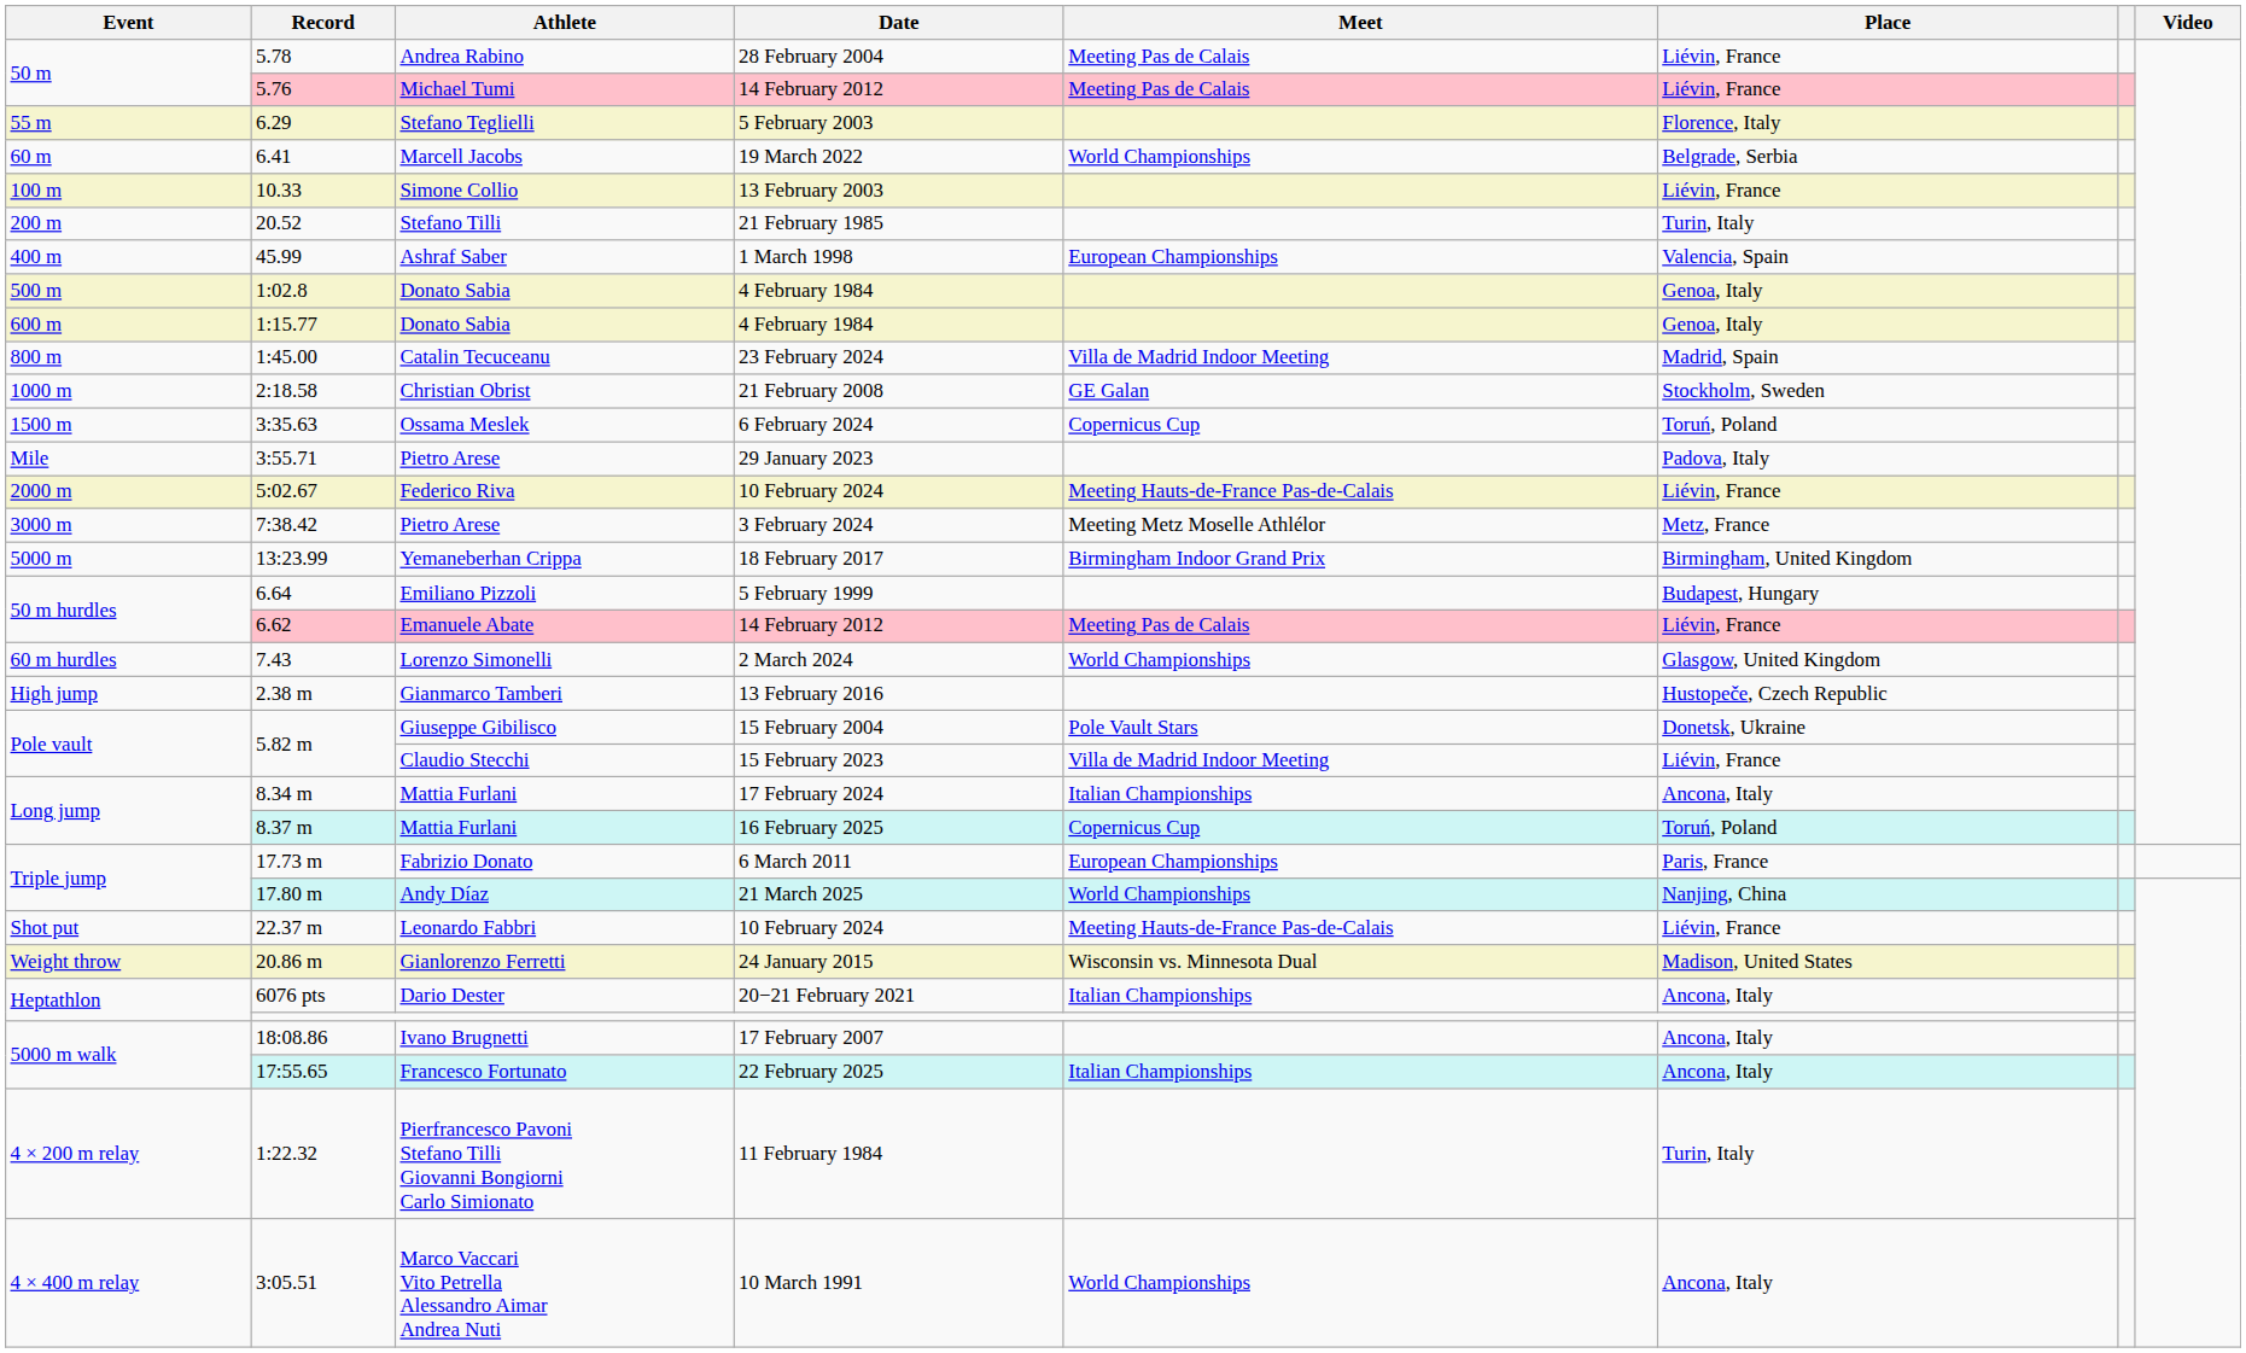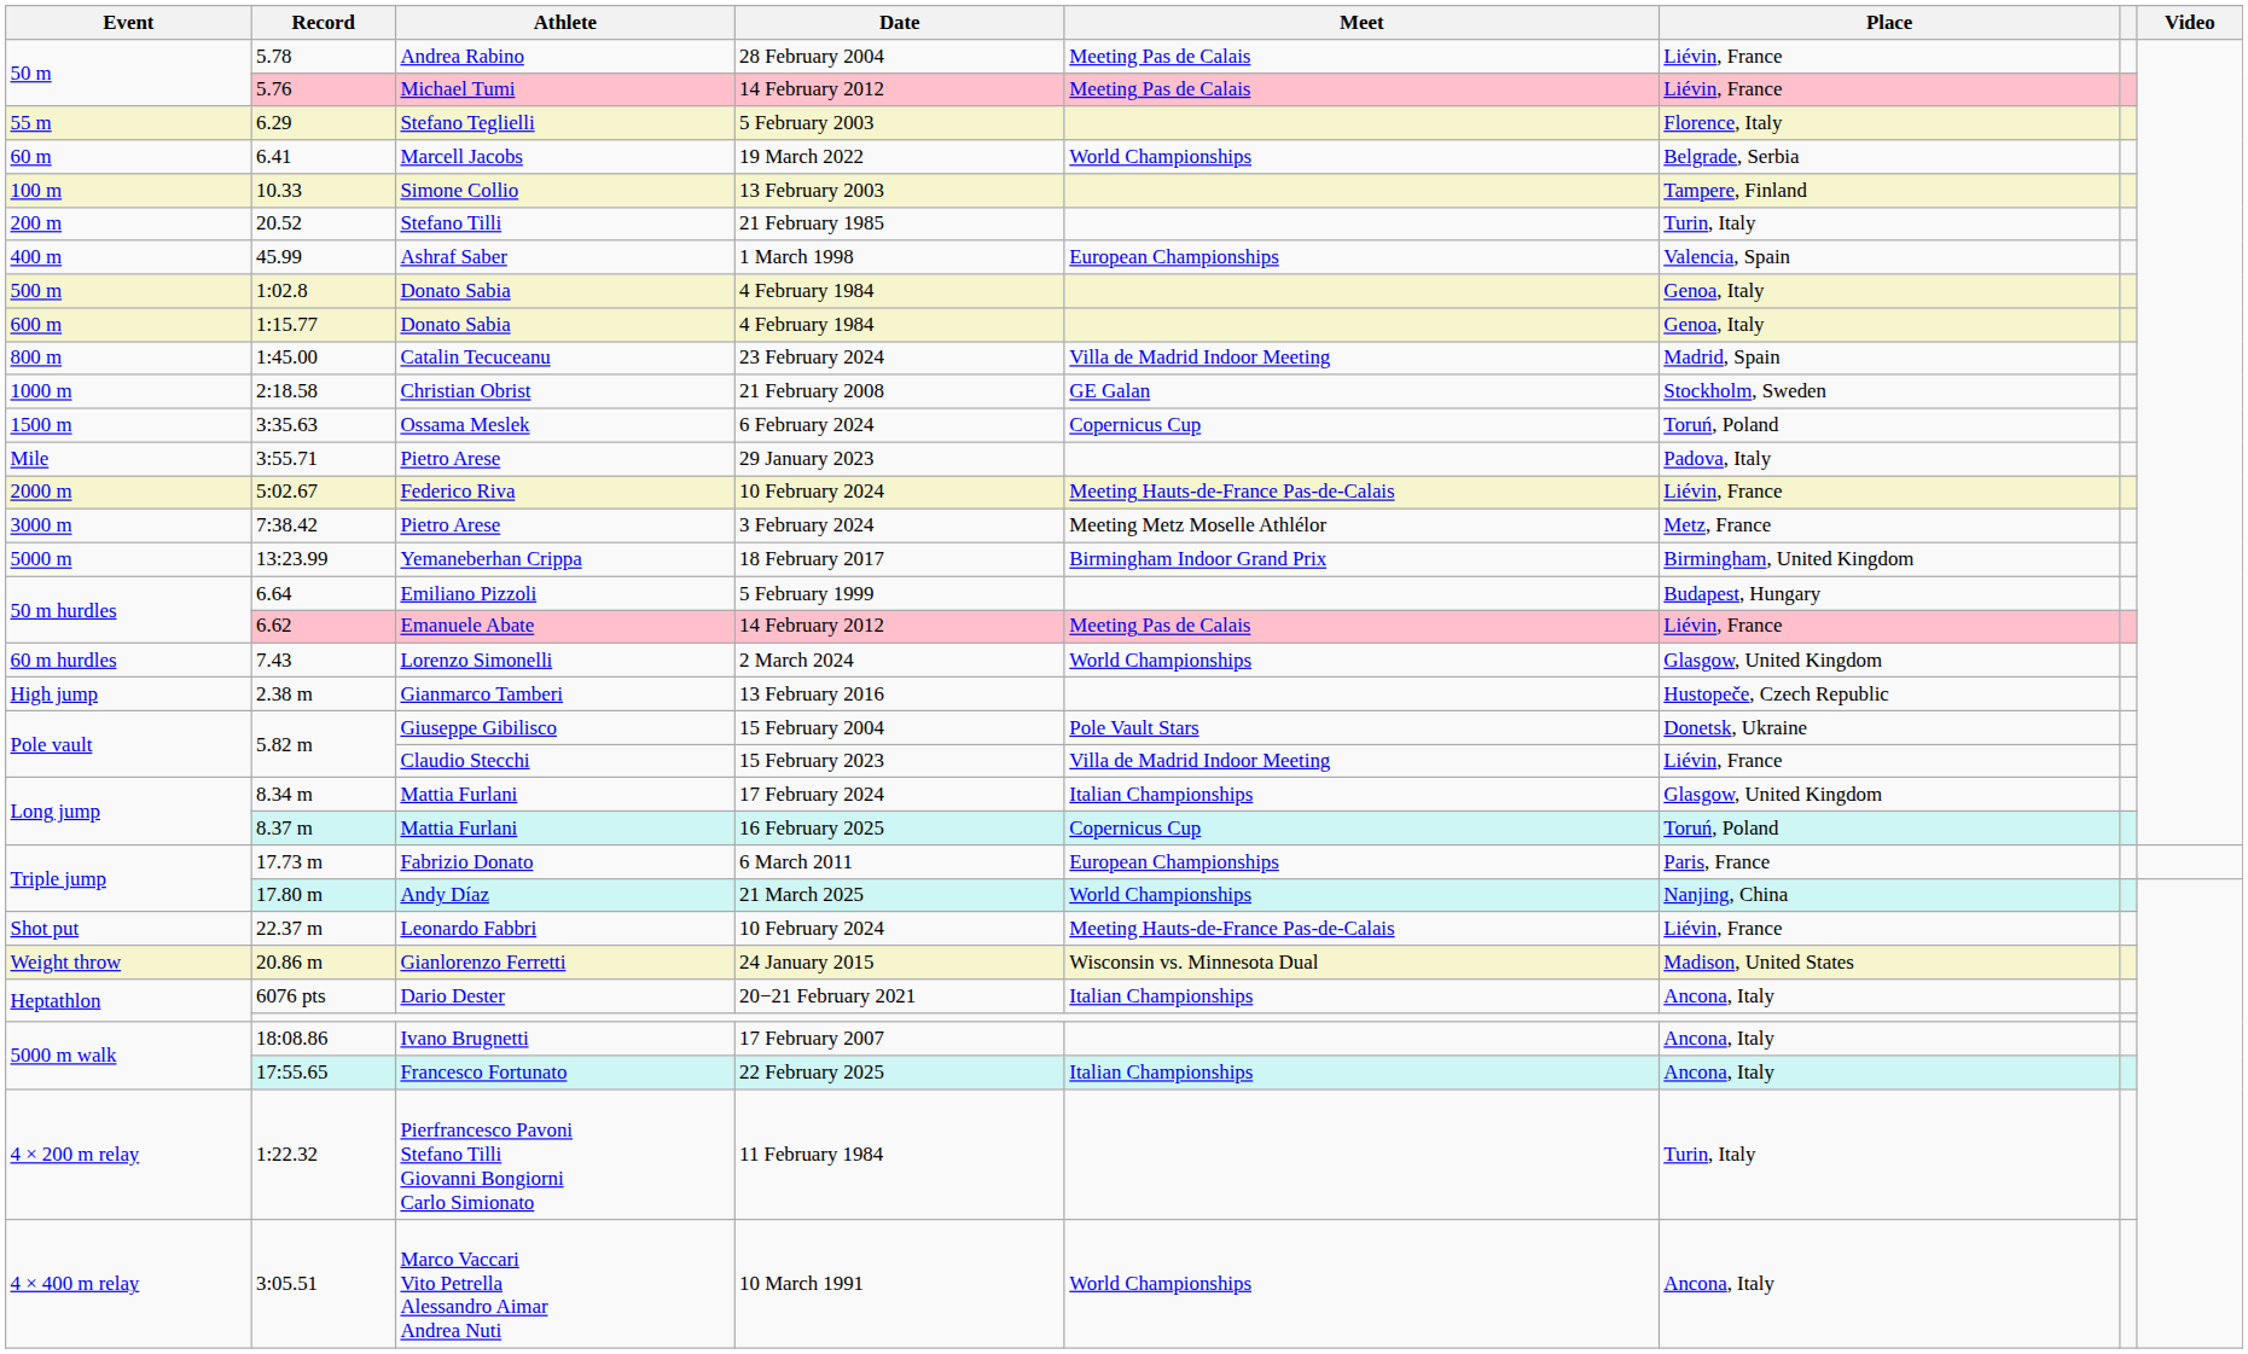 <table class="wikitable" style="font-size:90%; width: 100%;">
 <tr>
 <th>Event</th>
 <th>Record</th>
 <th>Athlete</th>
 <th>Date</th>
 <th>Meet</th>
 <th>Place</th>
 <th></th>
 <th>Video</th>
 </tr>
 <tr>
 <td rowspan=2><a href='#'>50 m</a></td>
 <td>5.78</td>
 <td><a href='#'>Andrea Rabino</a></td>
 <td>28 February 2004</td>
 <td><a href='#'>Meeting Pas de Calais</a></td>
 <td><a href='#'>Liévin</a>, France</td>
 <td></td>
 </tr>
 <tr style="background:pink">
 <td>5.76</td>
 <td><a href='#'>Michael Tumi</a></td>
 <td>14 February 2012</td>
 <td><a href='#'>Meeting Pas de Calais</a></td>
 <td><a href='#'>Liévin</a>, France</td>
 <td></td>
 </tr>
 <tr style="background:#f6F5CE;">
 <td><a href='#'>55 m</a></td>
 <td>6.29</td>
 <td><a href='#'>Stefano Teglielli</a></td>
 <td>5 February 2003</td>
 <td></td>
 <td><a href='#'>Florence</a>, Italy</td>
 <td></td>
 </tr>
 <tr>
 <td><a href='#'>60 m</a></td>
 <td>6.41</td>
 <td><a href='#'>Marcell Jacobs</a></td>
 <td>19 March 2022</td>
 <td><a href='#'>World Championships</a></td>
 <td><a href='#'>Belgrade</a>, Serbia</td>
 <td></td>
 </tr>
 <tr style="background:#f6F5CE;">
 <td><a href='#'>100 m</a></td>
 <td>10.33</td>
 <td><a href='#'>Simone Collio</a></td>
 <td>13 February 2003</td>
 <td></td>
-<td><a href='#'>Liévin</a>, France</td>
+<td><a href='#'>Tampere</a>, Finland</td>
 <td></td>
 </tr>
 <tr>
 <td><a href='#'>200 m</a></td>
 <td>20.52</td>
 <td><a href='#'>Stefano Tilli</a></td>
 <td>21 February 1985</td>
 <td></td>
 <td><a href='#'>Turin</a>, Italy</td>
 <td></td>
 </tr>
 <tr>
 <td><a href='#'>400 m</a></td>
 <td>45.99</td>
 <td><a href='#'>Ashraf Saber</a></td>
 <td>1 March 1998</td>
 <td><a href='#'>European Championships</a></td>
 <td><a href='#'>Valencia</a>, Spain</td>
 <td></td>
 </tr>
 <tr style="background:#f6F5CE;">
 <td><a href='#'>500 m</a></td>
 <td>1:02.8 </td>
 <td><a href='#'>Donato Sabia</a></td>
 <td>4 February 1984</td>
 <td></td>
 <td><a href='#'>Genoa</a>, Italy</td>
 <td></td>
 </tr>
 <tr style="background:#f6F5CE;">
 <td><a href='#'>600 m</a></td>
 <td>1:15.77</td>
 <td><a href='#'>Donato Sabia</a></td>
 <td>4 February 1984</td>
 <td></td>
 <td><a href='#'>Genoa</a>, Italy</td>
 <td></td>
 </tr>
 <tr>
 <td><a href='#'>800 m</a></td>
 <td>1:45.00</td>
 <td><a href='#'>Catalin Tecuceanu</a></td>
 <td>23 February 2024</td>
 <td><a href='#'>Villa de Madrid Indoor Meeting</a></td>
 <td><a href='#'>Madrid</a>, Spain</td>
 <td></td>
 </tr>
 <tr>
 <td><a href='#'>1000 m</a></td>
 <td>2:18.58</td>
 <td><a href='#'>Christian Obrist</a></td>
 <td>21 February 2008</td>
 <td><a href='#'>GE Galan</a></td>
 <td><a href='#'>Stockholm</a>, Sweden</td>
 <td></td>
 </tr>
 <tr>
 <td><a href='#'>1500 m</a></td>
 <td>3:35.63</td>
 <td><a href='#'>Ossama Meslek</a></td>
 <td>6 February 2024</td>
 <td><a href='#'>Copernicus Cup</a></td>
 <td><a href='#'>Toruń</a>, Poland</td>
 <td></td>
 </tr>
 <tr>
 <td><a href='#'>Mile</a></td>
 <td>3:55.71</td>
 <td><a href='#'>Pietro Arese</a></td>
 <td>29 January 2023</td>
 <td></td>
 <td><a href='#'>Padova</a>, Italy</td>
 <td></td>
 </tr>
 <tr style="background:#f6F5CE;">
 <td><a href='#'>2000 m</a></td>
 <td>5:02.67</td>
 <td><a href='#'>Federico Riva</a></td>
 <td>10 February 2024</td>
 <td><a href='#'>Meeting Hauts-de-France Pas-de-Calais</a></td>
 <td><a href='#'>Liévin</a>, France</td>
 <td></td>
 </tr>
 <tr>
 <td><a href='#'>3000 m</a></td>
 <td>7:38.42</td>
 <td><a href='#'>Pietro Arese</a></td>
 <td>3 February 2024</td>
 <td>Meeting Metz Moselle Athlélor</td>
 <td><a href='#'>Metz</a>, France</td>
 <td></td>
 </tr>
 <tr>
 <td><a href='#'>5000 m</a></td>
 <td>13:23.99</td>
 <td><a href='#'>Yemaneberhan Crippa</a></td>
 <td>18 February 2017</td>
 <td><a href='#'>Birmingham Indoor Grand Prix</a></td>
 <td><a href='#'>Birmingham</a>, United Kingdom</td>
 <td></td>
 </tr>
 <tr>
 <td rowspan=2><a href='#'>50 m hurdles</a></td>
 <td>6.64</td>
 <td><a href='#'>Emiliano Pizzoli</a></td>
 <td>5 February 1999</td>
 <td></td>
 <td><a href='#'>Budapest</a>, Hungary</td>
 <td></td>
 </tr>
 <tr style="background:pink">
 <td>6.62</td>
 <td><a href='#'>Emanuele Abate</a></td>
 <td>14 February 2012</td>
 <td><a href='#'>Meeting Pas de Calais</a></td>
 <td><a href='#'>Liévin</a>, France</td>
 <td></td>
 </tr>
 <tr>
 <td><a href='#'>60 m hurdles</a></td>
 <td>7.43</td>
 <td><a href='#'>Lorenzo Simonelli</a></td>
 <td>2 March 2024</td>
 <td><a href='#'>World Championships</a></td>
 <td><a href='#'>Glasgow</a>, United Kingdom</td>
 <td></td>
 </tr>
 <tr>
 <td><a href='#'>High jump</a></td>
 <td>2.38 m</td>
 <td><a href='#'>Gianmarco Tamberi</a></td>
 <td>13 February 2016</td>
 <td></td>
 <td><a href='#'>Hustopeče</a>, Czech Republic</td>
 <td></td>
 </tr>
 <tr>
 <td rowspan=2><a href='#'>Pole vault</a></td>
 <td rowspan=2>5.82 m</td>
 <td><a href='#'>Giuseppe Gibilisco</a></td>
 <td>15 February 2004</td>
 <td><a href='#'>Pole Vault Stars</a></td>
 <td><a href='#'>Donetsk</a>, Ukraine</td>
 <td></td>
 </tr>
 <tr>
 <td><a href='#'>Claudio Stecchi</a></td>
 <td>15 February 2023</td>
 <td><a href='#'>Villa de Madrid Indoor Meeting</a></td>
 <td><a href='#'>Liévin</a>, France</td>
 <td></td>
 </tr>
 <tr>
 <td rowspan=2><a href='#'>Long jump</a></td>
 <td>8.34 m</td>
 <td><a href='#'>Mattia Furlani</a></td>
 <td>17 February 2024</td>
 <td><a href='#'>Italian Championships</a></td>
-<td><a href='#'>Ancona</a>, Italy</td>
+<td><a href='#'>Glasgow</a>, United Kingdom</td>
 <td></td>
 </tr>
 <tr style="background:#cef6f5;">
 <td>8.37 m</td>
 <td><a href='#'>Mattia Furlani</a></td>
 <td>16 February 2025</td>
 <td><a href='#'>Copernicus Cup</a></td>
 <td><a href='#'>Toruń</a>, Poland</td>
 <td></td>
 </tr>
 <tr>
 <td rowspan=2><a href='#'>Triple jump</a></td>
 <td>17.73 m</td>
 <td><a href='#'>Fabrizio Donato</a></td>
 <td>6 March 2011</td>
 <td><a href='#'>European Championships</a></td>
 <td><a href='#'>Paris</a>, France</td>
 <td></td>
 <td></td>
 </tr>
 <tr bgcolor=#CEF6F5>
 <td>17.80 m</td>
 <td><a href='#'>Andy Díaz</a></td>
 <td>21 March 2025</td>
 <td><a href='#'>World Championships</a></td>
 <td><a href='#'>Nanjing</a>, China</td>
 <td></td>
 </tr>
 <tr>
 <td><a href='#'>Shot put</a></td>
 <td>22.37 m</td>
 <td><a href='#'>Leonardo Fabbri</a></td>
 <td>10 February 2024</td>
 <td><a href='#'>Meeting Hauts-de-France Pas-de-Calais</a></td>
 <td><a href='#'>Liévin</a>, France</td>
 <td></td>
 </tr>
 <tr style="background:#f6F5CE;">
 <td><a href='#'>Weight throw</a></td>
 <td>20.86 m</td>
 <td><a href='#'>Gianlorenzo Ferretti</a></td>
 <td>24 January 2015</td>
 <td>Wisconsin vs. Minnesota Dual</td>
 <td><a href='#'>Madison</a>, United States</td>
 <td></td>
 </tr>
 <tr>
 <td rowspan=2><a href='#'>Heptathlon</a></td>
 <td>6076 pts</td>
 <td><a href='#'>Dario Dester</a></td>
 <td>20−21 February 2021</td>
 <td><a href='#'>Italian Championships</a></td>
 <td><a href='#'>Ancona</a>, Italy</td>
 <td></td>
 </tr>
 <tr>
 <td colspan=5></td>
 <td></td>
 </tr>
 <tr>
 <td rowspan=2><a href='#'>5000 m walk</a></td>
 <td>18:08.86</td>
 <td><a href='#'>Ivano Brugnetti</a></td>
 <td>17 February 2007</td>
 <td></td>
 <td><a href='#'>Ancona</a>, Italy</td>
 <td></td>
 </tr>
 <tr style="background:#cef6f5;">
 <td>17:55.65</td>
 <td><a href='#'>Francesco Fortunato</a></td>
 <td>22 February 2025</td>
 <td><a href='#'>Italian Championships</a></td>
 <td><a href='#'>Ancona</a>, Italy</td>
 <td></td>
 </tr>
 <tr>
 <td><a href='#'>4 × 200 m relay</a></td>
 <td>1:22.32</td>
 <td><br><a href='#'>Pierfrancesco Pavoni</a><br><a href='#'>Stefano Tilli</a><br><a href='#'>Giovanni Bongiorni</a><br><a href='#'>Carlo Simionato</a></td>
 <td>11 February 1984</td>
 <td></td>
 <td><a href='#'>Turin</a>, Italy</td>
 <td></td>
 </tr>
 <tr>
 <td><a href='#'>4 × 400 m relay</a></td>
 <td>3:05.51</td>
 <td><br><a href='#'>Marco Vaccari</a><br><a href='#'>Vito Petrella</a><br><a href='#'>Alessandro Aimar</a><br><a href='#'>Andrea Nuti</a></td>
 <td>10 March 1991</td>
 <td><a href='#'>World Championships</a></td>
 <td><a href='#'>Ancona</a>, Italy</td>
 <td></td>
 </tr>
 </table>
